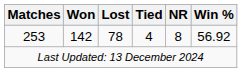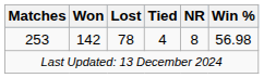 <table class="wikitable plainrowheaders sortable"  style="text-align:center;">
 <tr style="background:#9cf;">
 <th scope="col">Matches</th>
 <th scope="col">Won</th>
 <th scope="col">Lost</th>
 <th scope="col">Tied</th>
 <th scope="col">NR</th>
 <th scope="col">Win %</th>
 </tr>
 <tr>
 <td>253</td>
 <td>142</td>
 <td>78</td>
 <td>4</td>
 <td>8</td>
-<td>56.92</td>
+<td>56.98</td>
 </tr>
 <tr>
 <td colspan=6><small><em>Last Updated: 13 December 2024</em></small></td>
 </tr>
 </table>
